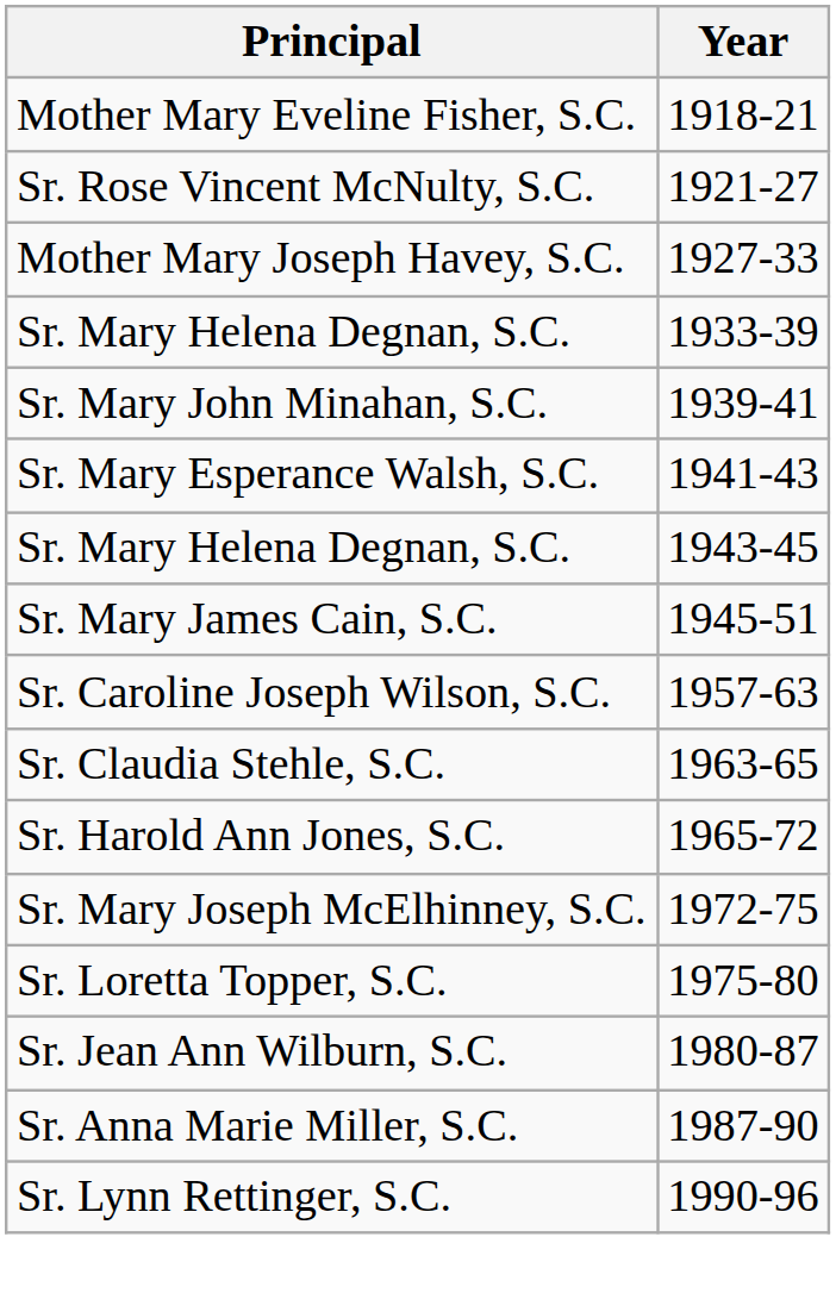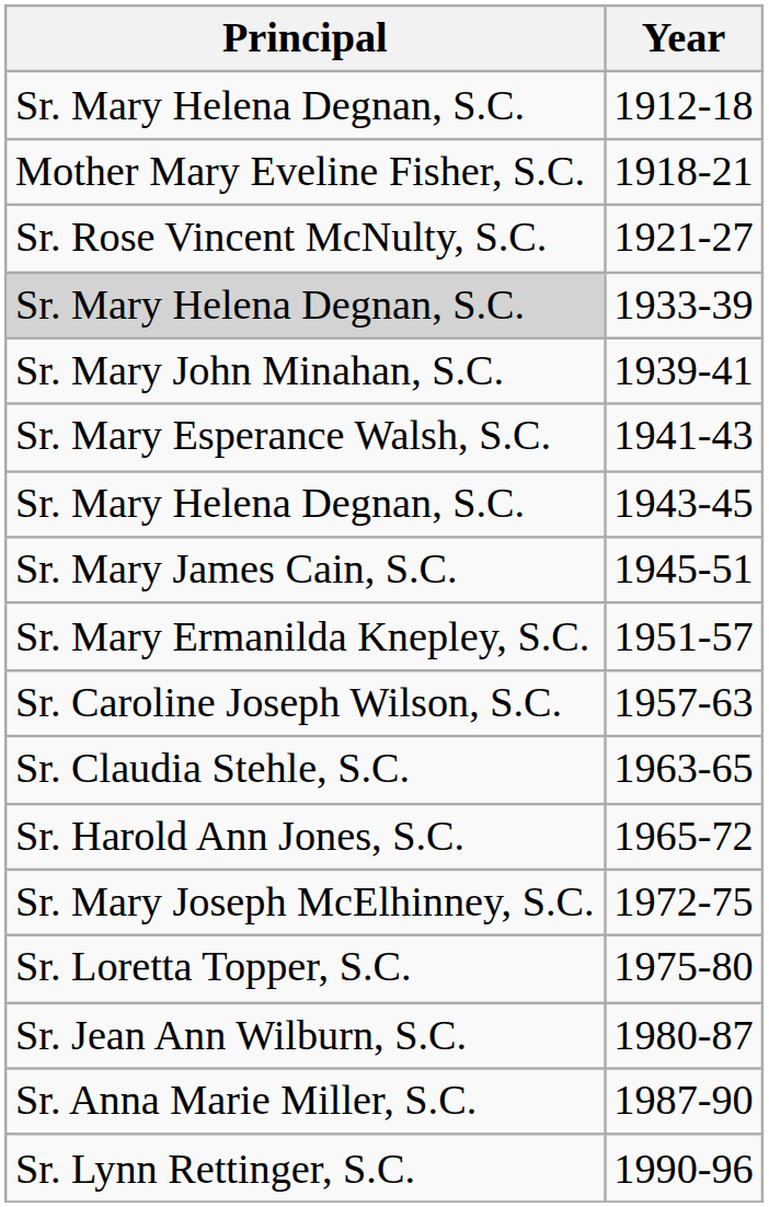 <table class="wikitable">
 <tr>
 <th>Principal</th>
 <th>Year</th>
+</tr>
+<tr>
+<td>Sr. Mary Helena Degnan, S.C.</td>
+<td>1912-18</td>
 </tr>
 <tr>
 <td>Mother Mary Eveline Fisher, S.C.</td>
 <td>1918-21</td>
 </tr>
 <tr>
 <td>Sr. Rose Vincent McNulty, S.C.</td>
 <td>1921-27</td>
 </tr>
 <tr>
-<td>Mother Mary Joseph Havey, S.C.</td>
-<td>1927-33</td>
-</tr>
-<tr>
-<td>Sr. Mary Helena Degnan, S.C.</td>
+<td style="background: lightgrey;">Sr. Mary Helena Degnan, S.C.</td>
 <td>1933-39</td>
 </tr>
 <tr>
 <td>Sr. Mary John Minahan, S.C.</td>
 <td>1939-41</td>
 </tr>
 <tr>
 <td>Sr. Mary Esperance Walsh, S.C.</td>
 <td>1941-43</td>
 </tr>
 <tr>
 <td>Sr. Mary Helena Degnan, S.C.</td>
 <td>1943-45</td>
 </tr>
 <tr>
 <td>Sr. Mary James Cain, S.C.</td>
 <td>1945-51</td>
+</tr>
+<tr>
+<td>Sr. Mary Ermanilda Knepley, S.C.</td>
+<td>1951-57</td>
 </tr>
 <tr>
 <td>Sr. Caroline Joseph Wilson, S.C.</td>
 <td>1957-63</td>
 </tr>
 <tr>
 <td>Sr. Claudia Stehle, S.C.</td>
 <td>1963-65</td>
 </tr>
 <tr>
 <td>Sr. Harold Ann Jones, S.C.</td>
 <td>1965-72</td>
 </tr>
 <tr>
 <td>Sr. Mary Joseph McElhinney, S.C.</td>
 <td>1972-75</td>
 </tr>
 <tr>
 <td>Sr. Loretta Topper, S.C.</td>
 <td>1975-80</td>
 </tr>
 <tr>
 <td>Sr. Jean Ann Wilburn, S.C.</td>
 <td>1980-87</td>
 </tr>
 <tr>
 <td>Sr. Anna Marie Miller, S.C.</td>
 <td>1987-90</td>
 </tr>
 <tr>
 <td>Sr. Lynn Rettinger, S.C.</td>
 <td>1990-96</td>
 </tr>
 </table>
